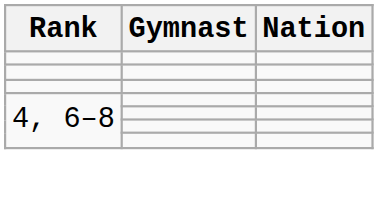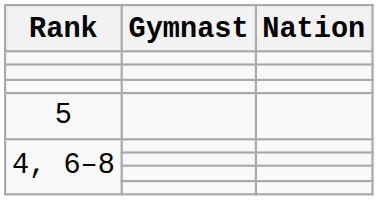 <table class="wikitable sortable" style="text-align:center">
 <tr>
 <th>Rank</th>
 <th>Gymnast</th>
 <th>Nation</th>
 </tr>
 <tr>
 <td></td>
 <td align=left></td>
 <td align=left></td>
 </tr>
 <tr>
 <td></td>
 <td align=left></td>
 <td align=left></td>
 </tr>
 <tr>
 <td></td>
 <td align=left></td>
 <td align=left></td>
 </tr>
 <tr>
+<td>5</td>
+<td align=left></td>
+<td align=left></td>
+</tr>
+<tr>
 <td rowspan=4>4, 6–8</td>
 <td align=left></td>
 <td align=left></td>
 </tr>
 <tr>
 <td align=left></td>
 <td align=left></td>
 </tr>
 <tr>
 <td align=left></td>
 <td align=left></td>
 </tr>
 <tr>
 <td align=left></td>
 <td align=left></td>
 </tr>
 </table>
